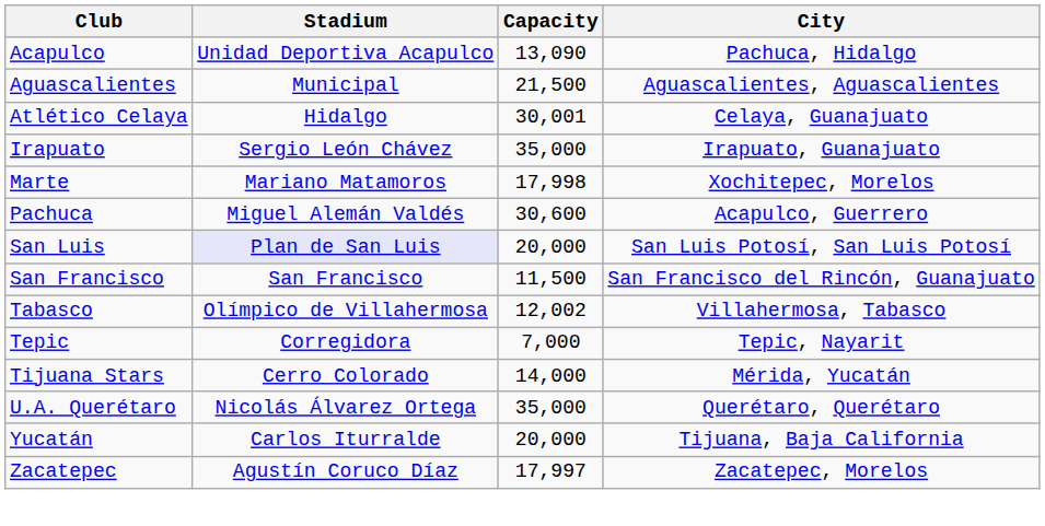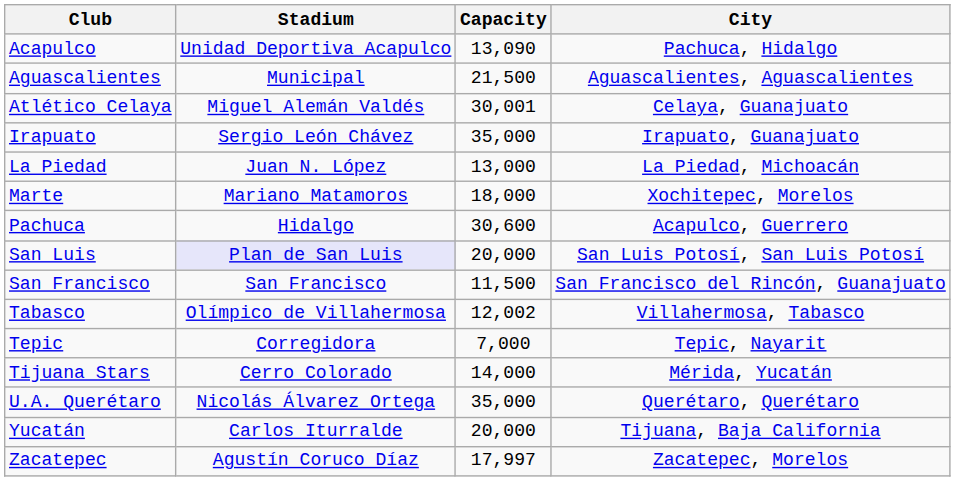 <table class="wikitable">
 <tr>
 <th align=center>Club</th>
 <th>Stadium</th>
 <th>Capacity</th>
 <th>City</th>
 </tr>
 <tr>
 <td><a href='#'>Acapulco</a></td>
 <td align="center"><a href='#'>Unidad Deportiva Acapulco</a></td>
 <td align="center">13,090</td>
 <td align="center"><a href='#'>Pachuca</a>, <a href='#'>Hidalgo</a></td>
 </tr>
 <tr>
 <td><a href='#'>Aguascalientes</a></td>
 <td align="center"><a href='#'>Municipal</a></td>
 <td align="center">21,500</td>
 <td align="center"><a href='#'>Aguascalientes</a>, <a href='#'>Aguascalientes</a></td>
 </tr>
 <tr>
 <td><a href='#'>Atlético Celaya</a></td>
-<td align="center"><a href='#'>Hidalgo</a></td>
+<td align="center"><a href='#'>Miguel Alemán Valdés</a></td>
 <td align="center">30,001</td>
 <td align="center"><a href='#'>Celaya</a>, <a href='#'>Guanajuato</a></td>
 </tr>
 <tr>
 <td><a href='#'>Irapuato</a></td>
 <td align="center"><a href='#'>Sergio León Chávez</a></td>
 <td align="center">35,000</td>
 <td align="center"><a href='#'>Irapuato</a>, <a href='#'>Guanajuato</a></td>
 </tr>
 <tr>
+<td><a href='#'>La Piedad</a></td>
+<td align="center"><a href='#'>Juan N. López</a></td>
+<td align="center">13,000</td>
+<td align="center"><a href='#'>La Piedad</a>, <a href='#'>Michoacán</a></td>
+</tr>
+<tr>
 <td><a href='#'>Marte</a></td>
 <td align="center"><a href='#'>Mariano Matamoros</a></td>
-<td align="center">17,998</td>
+<td align="center">18,000</td>
 <td align="center"><a href='#'>Xochitepec</a>, <a href='#'>Morelos</a></td>
 </tr>
 <tr>
 <td><a href='#'>Pachuca</a></td>
-<td align="center"><a href='#'>Miguel Alemán Valdés</a></td>
+<td align="center"><a href='#'>Hidalgo</a></td>
 <td align="center">30,600</td>
 <td align="center"><a href='#'>Acapulco</a>, <a href='#'>Guerrero</a></td>
 </tr>
 <tr>
 <td><a href='#'>San Luis</a></td>
 <td align="center" style="background: lavender;"><a href='#'>Plan de San Luis</a></td>
 <td align="center">20,000</td>
 <td align="center"><a href='#'>San Luis Potosí</a>, <a href='#'>San Luis Potosí</a></td>
 </tr>
 <tr>
 <td><a href='#'>San Francisco</a></td>
 <td align="center"><a href='#'>San Francisco</a></td>
 <td align="center">11,500</td>
 <td align="center"><a href='#'>San Francisco del Rincón</a>, <a href='#'>Guanajuato</a></td>
 </tr>
 <tr>
 <td><a href='#'>Tabasco</a></td>
 <td align="center"><a href='#'>Olímpico de Villahermosa</a></td>
 <td align="center">12,002</td>
 <td align="center"><a href='#'>Villahermosa</a>, <a href='#'>Tabasco</a></td>
 </tr>
 <tr>
 <td><a href='#'>Tepic</a></td>
 <td align="center"><a href='#'>Corregidora</a></td>
 <td align="center">7,000</td>
 <td align="center"><a href='#'>Tepic</a>, <a href='#'>Nayarit</a></td>
 </tr>
 <tr>
 <td><a href='#'>Tijuana Stars</a></td>
 <td align="center"><a href='#'>Cerro Colorado</a></td>
 <td align="center">14,000</td>
 <td align="center"><a href='#'>Mérida</a>, <a href='#'>Yucatán</a></td>
 </tr>
 <tr>
 <td><a href='#'>U.A. Querétaro</a></td>
 <td align="center"><a href='#'>Nicolás Álvarez Ortega</a></td>
 <td align="center">35,000</td>
 <td align="center"><a href='#'>Querétaro</a>, <a href='#'>Querétaro</a></td>
 </tr>
 <tr>
 <td><a href='#'>Yucatán</a></td>
 <td align="center"><a href='#'>Carlos Iturralde</a></td>
 <td align="center">20,000</td>
 <td align="center"><a href='#'>Tijuana</a>, <a href='#'>Baja California</a></td>
 </tr>
 <tr>
 <td><a href='#'>Zacatepec</a></td>
 <td align="center"><a href='#'>Agustín Coruco Díaz</a></td>
 <td align="center">17,997</td>
 <td align="center"><a href='#'>Zacatepec</a>, <a href='#'>Morelos</a></td>
 </tr>
 </table>
